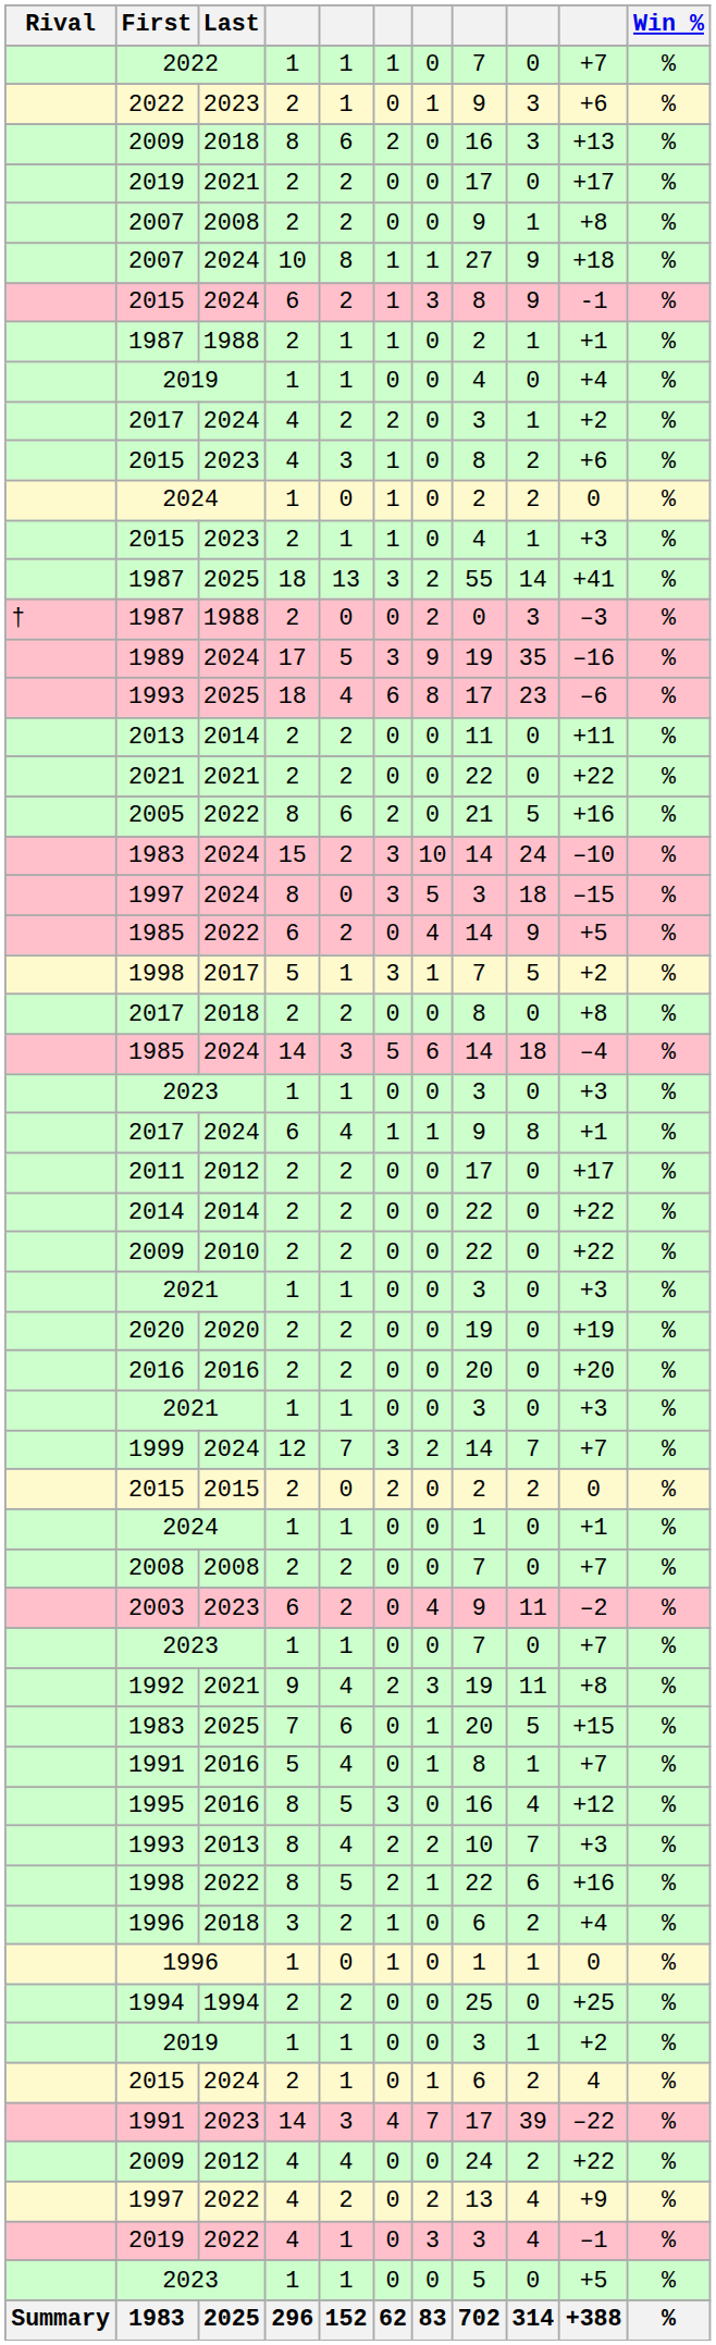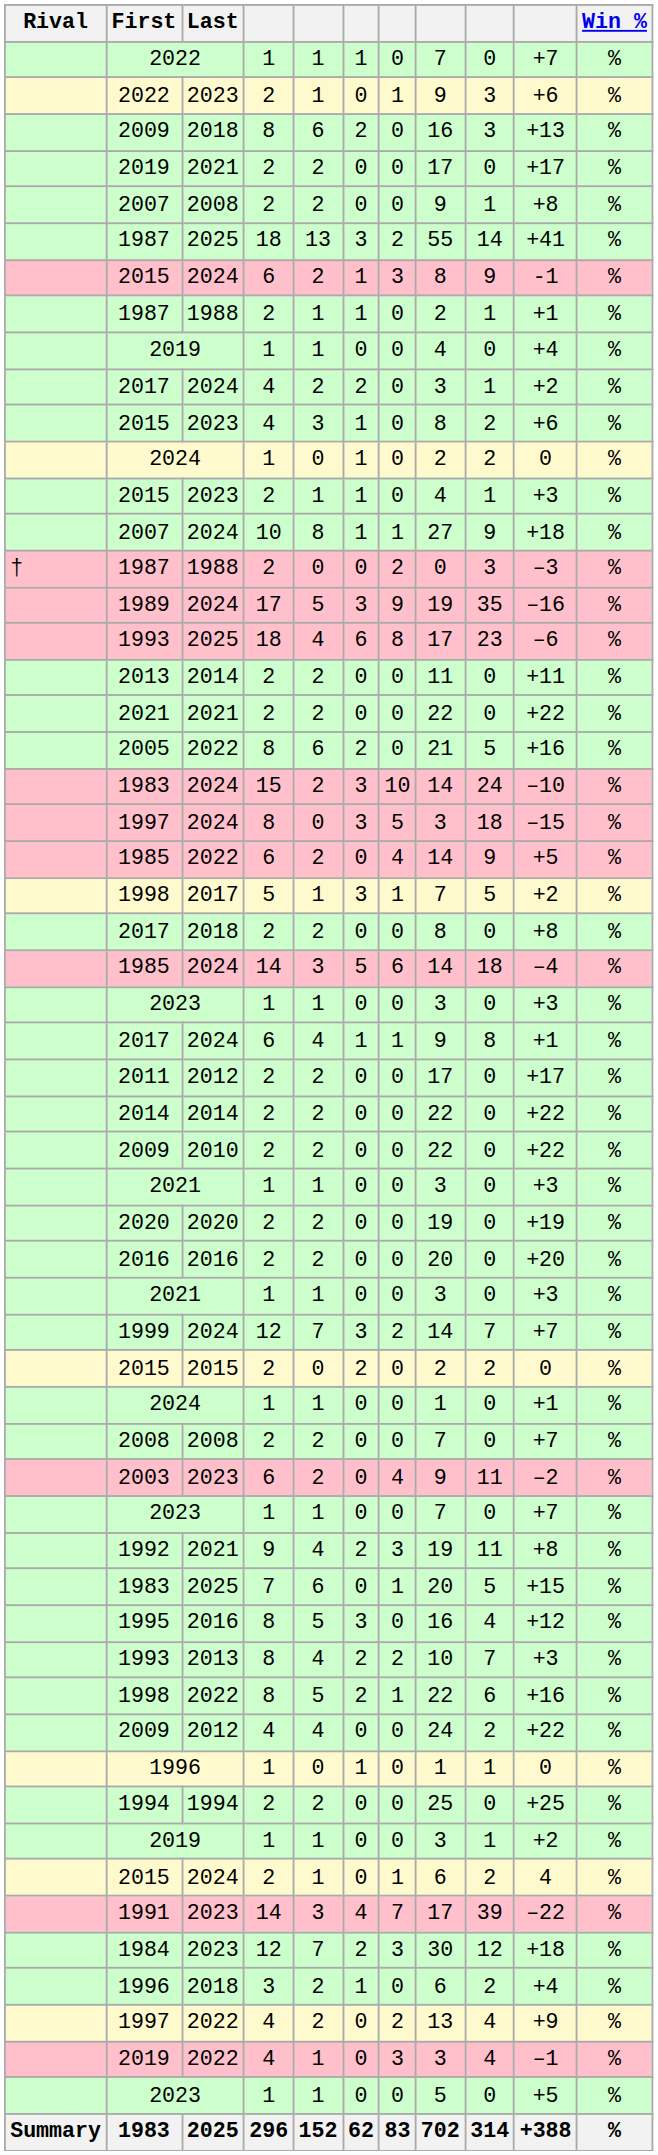 <table class="wikitable sortable" style="font-size:90%; text-align:center;">
 <tr>
 <th>Rival</th>
 <th>First</th>
 <th>Last</th>
 <th></th>
 <th></th>
 <th></th>
 <th></th>
 <th></th>
 <th></th>
 <th></th>
 <th><a href='#'>Win %</a></th>
 </tr>
 <tr style="background:#cfc;">
 <td style="text-align:left;"></td>
 <td colspan=2>2022</td>
 <td>1</td>
 <td>1</td>
 <td>1</td>
 <td>0</td>
 <td>7</td>
 <td>0</td>
 <td>+7</td>
 <td>%</td>
 </tr>
 <tr style="background:LemonChiffon;">
 <td style="text-align:left;"></td>
 <td>2022</td>
 <td>2023</td>
 <td>2</td>
 <td>1</td>
 <td>0</td>
 <td>1</td>
 <td>9</td>
 <td>3</td>
 <td>+6</td>
 <td>%</td>
 </tr>
 <tr style="background:#cfc;">
 <td style="text-align:left;"></td>
 <td>2009</td>
 <td>2018</td>
 <td>8</td>
 <td>6</td>
 <td>2</td>
 <td>0</td>
 <td>16</td>
 <td>3</td>
 <td>+13</td>
 <td>%</td>
 </tr>
 <tr style="background:#cfc;">
 <td style="text-align:left;"></td>
 <td>2019</td>
 <td>2021</td>
 <td>2</td>
 <td>2</td>
 <td>0</td>
 <td>0</td>
 <td>17</td>
 <td>0</td>
 <td>+17</td>
 <td>%</td>
 </tr>
 <tr style="background:#cfc;">
 <td style="text-align:left;"></td>
 <td>2007</td>
 <td>2008</td>
 <td>2</td>
 <td>2</td>
 <td>0</td>
 <td>0</td>
 <td>9</td>
 <td>1</td>
 <td>+8</td>
 <td>%</td>
 </tr>
 <tr style="background:#cfc;">
 <td style="text-align:left;"></td>
-<td>2007</td>
-<td>2024</td>
-<td>10</td>
-<td>8</td>
-<td>1</td>
-<td>1</td>
-<td>27</td>
-<td>9</td>
-<td>+18</td>
+<td>1987</td>
+<td>2025</td>
+<td>18</td>
+<td>13</td>
+<td>3</td>
+<td>2</td>
+<td>55</td>
+<td>14</td>
+<td>+41</td>
 <td>%</td>
 </tr>
 <tr style="background:Pink;">
 <td style="text-align:left;"></td>
 <td>2015</td>
 <td>2024</td>
 <td>6</td>
 <td>2</td>
 <td>1</td>
 <td>3</td>
 <td>8</td>
 <td>9</td>
 <td>-1</td>
 <td>%</td>
 </tr>
 <tr style="background:#cfc;">
 <td style="text-align:left;"></td>
 <td>1987</td>
 <td>1988</td>
 <td>2</td>
 <td>1</td>
 <td>1</td>
 <td>0</td>
 <td>2</td>
 <td>1</td>
 <td>+1</td>
 <td>%</td>
 </tr>
 <tr style="background:#cfc;">
 <td style="text-align:left;"></td>
 <td colspan=2>2019</td>
 <td>1</td>
 <td>1</td>
 <td>0</td>
 <td>0</td>
 <td>4</td>
 <td>0</td>
 <td>+4</td>
 <td>%</td>
 </tr>
 <tr style="background:#cfc;">
 <td style="text-align:left;"></td>
 <td>2017</td>
 <td>2024</td>
 <td>4</td>
 <td>2</td>
 <td>2</td>
 <td>0</td>
 <td>3</td>
 <td>1</td>
 <td>+2</td>
 <td>%</td>
 </tr>
 <tr style="background:#cfc;">
 <td style="text-align:left;"></td>
 <td>2015</td>
 <td>2023</td>
 <td>4</td>
 <td>3</td>
 <td>1</td>
 <td>0</td>
 <td>8</td>
 <td>2</td>
 <td>+6</td>
 <td>%</td>
 </tr>
 <tr style="background:LemonChiffon;">
 <td style="text-align:left;"></td>
 <td colspan=2>2024</td>
 <td>1</td>
 <td>0</td>
 <td>1</td>
 <td>0</td>
 <td>2</td>
 <td>2</td>
 <td>0</td>
 <td>%</td>
 </tr>
 <tr style="background:#cfc;">
 <td style="text-align:left;"></td>
 <td>2015</td>
 <td>2023</td>
 <td>2</td>
 <td>1</td>
 <td>1</td>
 <td>0</td>
 <td>4</td>
 <td>1</td>
 <td>+3</td>
 <td>%</td>
 </tr>
 <tr style="background:#cfc;">
 <td style="text-align:left;"></td>
-<td>1987</td>
-<td>2025</td>
-<td>18</td>
-<td>13</td>
-<td>3</td>
-<td>2</td>
-<td>55</td>
-<td>14</td>
-<td>+41</td>
+<td>2007</td>
+<td>2024</td>
+<td>10</td>
+<td>8</td>
+<td>1</td>
+<td>1</td>
+<td>27</td>
+<td>9</td>
+<td>+18</td>
 <td>%</td>
 </tr>
 <tr style="background:Pink;">
 <td style="text-align:left;"> †</td>
 <td>1987</td>
 <td>1988</td>
 <td>2</td>
 <td>0</td>
 <td>0</td>
 <td>2</td>
 <td>0</td>
 <td>3</td>
 <td>–3</td>
 <td>%</td>
 </tr>
 <tr style="background:Pink;">
 <td style="text-align:left;"></td>
 <td>1989</td>
 <td>2024</td>
 <td>17</td>
 <td>5</td>
 <td>3</td>
 <td>9</td>
 <td>19</td>
 <td>35</td>
 <td>–16</td>
 <td>%</td>
 </tr>
 <tr style="background:Pink;">
 <td style="text-align:left;"></td>
 <td>1993</td>
 <td>2025</td>
 <td>18</td>
 <td>4</td>
 <td>6</td>
 <td>8</td>
 <td>17</td>
 <td>23</td>
 <td>–6</td>
 <td>%</td>
 </tr>
 <tr style="background:#cfc;">
 <td style="text-align:left;"></td>
 <td>2013</td>
 <td>2014</td>
 <td>2</td>
 <td>2</td>
 <td>0</td>
 <td>0</td>
 <td>11</td>
 <td>0</td>
 <td>+11</td>
 <td>%</td>
 </tr>
 <tr style="background:#cfc;">
 <td style="text-align:left;"></td>
 <td>2021</td>
 <td>2021</td>
 <td>2</td>
 <td>2</td>
 <td>0</td>
 <td>0</td>
 <td>22</td>
 <td>0</td>
 <td>+22</td>
 <td>%</td>
 </tr>
 <tr style="background:#cfc;">
 <td style="text-align:left;"></td>
 <td>2005</td>
 <td>2022</td>
 <td>8</td>
 <td>6</td>
 <td>2</td>
 <td>0</td>
 <td>21</td>
 <td>5</td>
 <td>+16</td>
 <td>%</td>
 </tr>
 <tr style="background:Pink;">
 <td style="text-align:left;"></td>
 <td>1983</td>
 <td>2024</td>
 <td>15</td>
 <td>2</td>
 <td>3</td>
 <td>10</td>
 <td>14</td>
 <td>24</td>
 <td>–10</td>
 <td>%</td>
 </tr>
 <tr style="background:Pink;">
 <td style="text-align:left;"></td>
 <td>1997</td>
 <td>2024</td>
 <td>8</td>
 <td>0</td>
 <td>3</td>
 <td>5</td>
 <td>3</td>
 <td>18</td>
 <td>–15</td>
 <td>%</td>
 </tr>
 <tr style="background:Pink;">
 <td style="text-align:left;"></td>
 <td>1985</td>
 <td>2022</td>
 <td>6</td>
 <td>2</td>
 <td>0</td>
 <td>4</td>
 <td>14</td>
 <td>9</td>
 <td>+5</td>
 <td>%</td>
 </tr>
 <tr style="background:LemonChiffon;">
 <td style="text-align:left;"></td>
 <td>1998</td>
 <td>2017</td>
 <td>5</td>
 <td>1</td>
 <td>3</td>
 <td>1</td>
 <td>7</td>
 <td>5</td>
 <td>+2</td>
 <td>%</td>
 </tr>
 <tr style="background:#cfc;">
 <td style="text-align:left;"></td>
 <td>2017</td>
 <td>2018</td>
 <td>2</td>
 <td>2</td>
 <td>0</td>
 <td>0</td>
 <td>8</td>
 <td>0</td>
 <td>+8</td>
 <td>%</td>
 </tr>
 <tr style="background:Pink;">
 <td style="text-align:left;"></td>
 <td>1985</td>
 <td>2024</td>
 <td>14</td>
 <td>3</td>
 <td>5</td>
 <td>6</td>
 <td>14</td>
 <td>18</td>
 <td>–4</td>
 <td>%</td>
 </tr>
 <tr style="background:#cfc;">
 <td style="text-align:left;"></td>
 <td colspan=2>2023</td>
 <td>1</td>
 <td>1</td>
 <td>0</td>
 <td>0</td>
 <td>3</td>
 <td>0</td>
 <td>+3</td>
 <td>%</td>
 </tr>
 <tr style="background:#cfc;">
 <td style="text-align:left;"></td>
 <td>2017</td>
 <td>2024</td>
 <td>6</td>
 <td>4</td>
 <td>1</td>
 <td>1</td>
 <td>9</td>
 <td>8</td>
 <td>+1</td>
 <td>%</td>
 </tr>
 <tr style="background:#cfc;">
 <td style="text-align:left;"></td>
 <td>2011</td>
 <td>2012</td>
 <td>2</td>
 <td>2</td>
 <td>0</td>
 <td>0</td>
 <td>17</td>
 <td>0</td>
 <td>+17</td>
 <td>%</td>
 </tr>
 <tr style="background:#cfc;">
 <td style="text-align:left;"></td>
 <td>2014</td>
 <td>2014</td>
 <td>2</td>
 <td>2</td>
 <td>0</td>
 <td>0</td>
 <td>22</td>
 <td>0</td>
 <td>+22</td>
 <td>%</td>
 </tr>
 <tr style="background:#cfc;">
 <td style="text-align:left;"></td>
 <td>2009</td>
 <td>2010</td>
 <td>2</td>
 <td>2</td>
 <td>0</td>
 <td>0</td>
 <td>22</td>
 <td>0</td>
 <td>+22</td>
 <td>%</td>
 </tr>
 <tr style="background:#cfc;">
 <td style="text-align:left;"></td>
 <td colspan=2>2021</td>
 <td>1</td>
 <td>1</td>
 <td>0</td>
 <td>0</td>
 <td>3</td>
 <td>0</td>
 <td>+3</td>
 <td>%</td>
 </tr>
 <tr style="background:#cfc;">
 <td style="text-align:left;"></td>
 <td>2020</td>
 <td>2020</td>
 <td>2</td>
 <td>2</td>
 <td>0</td>
 <td>0</td>
 <td>19</td>
 <td>0</td>
 <td>+19</td>
 <td>%</td>
 </tr>
 <tr style="background:#cfc;">
 <td style="text-align:left;"></td>
 <td>2016</td>
 <td>2016</td>
 <td>2</td>
 <td>2</td>
 <td>0</td>
 <td>0</td>
 <td>20</td>
 <td>0</td>
 <td>+20</td>
 <td>%</td>
 </tr>
 <tr style="background:#cfc;">
 <td style="text-align:left;"></td>
 <td colspan=2>2021</td>
 <td>1</td>
 <td>1</td>
 <td>0</td>
 <td>0</td>
 <td>3</td>
 <td>0</td>
 <td>+3</td>
 <td>%</td>
 </tr>
 <tr style="background:#cfc;">
 <td style="text-align:left;"></td>
 <td>1999</td>
 <td>2024</td>
 <td>12</td>
 <td>7</td>
 <td>3</td>
 <td>2</td>
 <td>14</td>
 <td>7</td>
 <td>+7</td>
 <td>%</td>
 </tr>
 <tr style="background:LemonChiffon;">
 <td style="text-align:left;"></td>
 <td>2015</td>
 <td>2015</td>
 <td>2</td>
 <td>0</td>
 <td>2</td>
 <td>0</td>
 <td>2</td>
 <td>2</td>
 <td>0</td>
 <td>%</td>
 </tr>
 <tr style="background:#cfc;">
 <td style="text-align:left;"></td>
 <td colspan=2>2024</td>
 <td>1</td>
 <td>1</td>
 <td>0</td>
 <td>0</td>
 <td>1</td>
 <td>0</td>
 <td>+1</td>
 <td>%</td>
 </tr>
 <tr style="background:#cfc;">
 <td style="text-align:left;"></td>
 <td>2008</td>
 <td>2008</td>
 <td>2</td>
 <td>2</td>
 <td>0</td>
 <td>0</td>
 <td>7</td>
 <td>0</td>
 <td>+7</td>
 <td>%</td>
 </tr>
 <tr style="background:Pink;">
 <td style="text-align:left;"></td>
 <td>2003</td>
 <td>2023</td>
 <td>6</td>
 <td>2</td>
 <td>0</td>
 <td>4</td>
 <td>9</td>
 <td>11</td>
 <td>–2</td>
 <td>%</td>
 </tr>
 <tr style="background:#cfc;">
 <td style="text-align:left;"></td>
 <td colspan=2>2023</td>
 <td>1</td>
 <td>1</td>
 <td>0</td>
 <td>0</td>
 <td>7</td>
 <td>0</td>
 <td>+7</td>
 <td>%</td>
 </tr>
 <tr style="background:#cfc;">
 <td style="text-align:left;"></td>
 <td>1992</td>
 <td>2021</td>
 <td>9</td>
 <td>4</td>
 <td>2</td>
 <td>3</td>
 <td>19</td>
 <td>11</td>
 <td>+8</td>
 <td>%</td>
 </tr>
 <tr style="background:#cfc;">
 <td style="text-align:left;"></td>
 <td>1983</td>
 <td>2025</td>
 <td>7</td>
 <td>6</td>
 <td>0</td>
 <td>1</td>
 <td>20</td>
 <td>5</td>
 <td>+15</td>
 <td>%</td>
 </tr>
 <tr style="background:#cfc;">
 <td style="text-align:left;"></td>
-<td>1991</td>
-<td>2016</td>
-<td>5</td>
-<td>4</td>
-<td>0</td>
-<td>1</td>
-<td>8</td>
-<td>1</td>
-<td>+7</td>
-<td>%</td>
-</tr>
-<tr style="background:#cfc;">
-<td style="text-align:left;"></td>
 <td>1995</td>
 <td>2016</td>
 <td>8</td>
 <td>5</td>
 <td>3</td>
 <td>0</td>
 <td>16</td>
 <td>4</td>
 <td>+12</td>
 <td>%</td>
 </tr>
 <tr style="background:#cfc;">
 <td style="text-align:left;"></td>
 <td>1993</td>
 <td>2013</td>
 <td>8</td>
 <td>4</td>
 <td>2</td>
 <td>2</td>
 <td>10</td>
 <td>7</td>
 <td>+3</td>
 <td>%</td>
 </tr>
 <tr style="background:#cfc;">
 <td style="text-align:left;"></td>
 <td>1998</td>
 <td>2022</td>
 <td>8</td>
 <td>5</td>
 <td>2</td>
 <td>1</td>
 <td>22</td>
 <td>6</td>
 <td>+16</td>
 <td>%</td>
 </tr>
 <tr style="background:#cfc;">
-<td style="text-align:left;"> </td>
-<td>1996</td>
-<td>2018</td>
-<td>3</td>
+<td style="text-align:left;"></td>
+<td>2009</td>
+<td>2012</td>
+<td>4</td>
+<td>4</td>
+<td>0</td>
+<td>0</td>
+<td>24</td>
 <td>2</td>
-<td>1</td>
-<td>0</td>
-<td>6</td>
-<td>2</td>
-<td>+4</td>
+<td>+22</td>
 <td>%</td>
 </tr>
 <tr style="background:LemonChiffon;">
 <td style="text-align:left;"></td>
 <td colspan=2>1996</td>
 <td>1</td>
 <td>0</td>
 <td>1</td>
 <td>0</td>
 <td>1</td>
 <td>1</td>
 <td>0</td>
 <td>%</td>
 </tr>
 <tr style="background:#cfc;">
 <td style="text-align:left;"></td>
 <td>1994</td>
 <td>1994</td>
 <td>2</td>
 <td>2</td>
 <td>0</td>
 <td>0</td>
 <td>25</td>
 <td>0</td>
 <td>+25</td>
 <td>%</td>
 </tr>
 <tr style="background:#cfc;">
 <td style="text-align:left;"></td>
 <td colspan=2>2019</td>
 <td>1</td>
 <td>1</td>
 <td>0</td>
 <td>0</td>
 <td>3</td>
 <td>1</td>
 <td>+2</td>
 <td>%</td>
 </tr>
 <tr style="background:LemonChiffon;">
 <td style="text-align:left;"></td>
 <td>2015</td>
 <td>2024</td>
 <td>2</td>
 <td>1</td>
 <td>0</td>
 <td>1</td>
 <td>6</td>
 <td>2</td>
 <td>4</td>
 <td>%</td>
 </tr>
 <tr style="background:Pink;">
 <td style="text-align:left;"></td>
 <td>1991</td>
 <td>2023</td>
 <td>14</td>
 <td>3</td>
 <td>4</td>
 <td>7</td>
 <td>17</td>
 <td>39</td>
 <td>–22</td>
 <td>%</td>
 </tr>
 <tr style="background:#cfc;">
 <td style="text-align:left;"></td>
-<td>2009</td>
-<td>2012</td>
-<td>4</td>
-<td>4</td>
+<td>1984</td>
+<td>2023</td>
+<td>12</td>
+<td>7</td>
+<td>2</td>
+<td>3</td>
+<td>30</td>
+<td>12</td>
+<td>+18</td>
+<td>%</td>
+</tr>
+<tr style="background:#cfc;">
+<td style="text-align:left;"> </td>
+<td>1996</td>
+<td>2018</td>
+<td>3</td>
+<td>2</td>
+<td>1</td>
 <td>0</td>
-<td>0</td>
-<td>24</td>
+<td>6</td>
 <td>2</td>
-<td>+22</td>
+<td>+4</td>
 <td>%</td>
 </tr>
 <tr style="background:LemonChiffon;">
 <td style="text-align:left;"></td>
 <td>1997</td>
 <td>2022</td>
 <td>4</td>
 <td>2</td>
 <td>0</td>
 <td>2</td>
 <td>13</td>
 <td>4</td>
 <td>+9</td>
 <td>%</td>
 </tr>
 <tr style="background:Pink;">
 <td style="text-align:left;"></td>
 <td>2019</td>
 <td>2022</td>
 <td>4</td>
 <td>1</td>
 <td>0</td>
 <td>3</td>
 <td>3</td>
 <td>4</td>
 <td>–1</td>
 <td>%</td>
 </tr>
 <tr style="background:#cfc;">
 <td style="text-align:left;"></td>
 <td colspan=2>2023</td>
 <td>1</td>
 <td>1</td>
 <td>0</td>
 <td>0</td>
 <td>5</td>
 <td>0</td>
 <td>+5</td>
 <td>%</td>
 </tr>
 <tr>
 <th style="text-align:left;">Summary</th>
 <th>1983</th>
 <th>2025</th>
 <th>296</th>
 <th>152</th>
 <th>62</th>
 <th>83</th>
 <th>702</th>
 <th>314</th>
 <th>+388</th>
 <th>%</th>
 </tr>
 </table>
